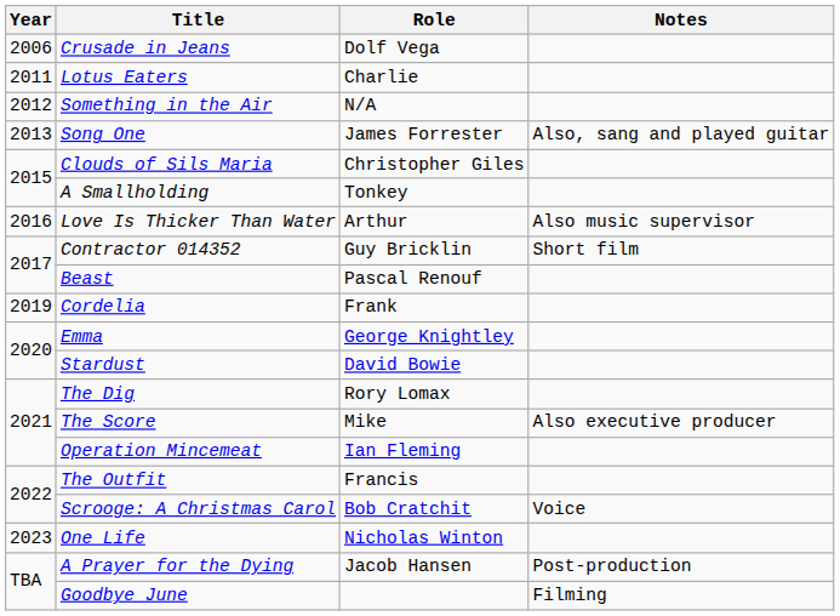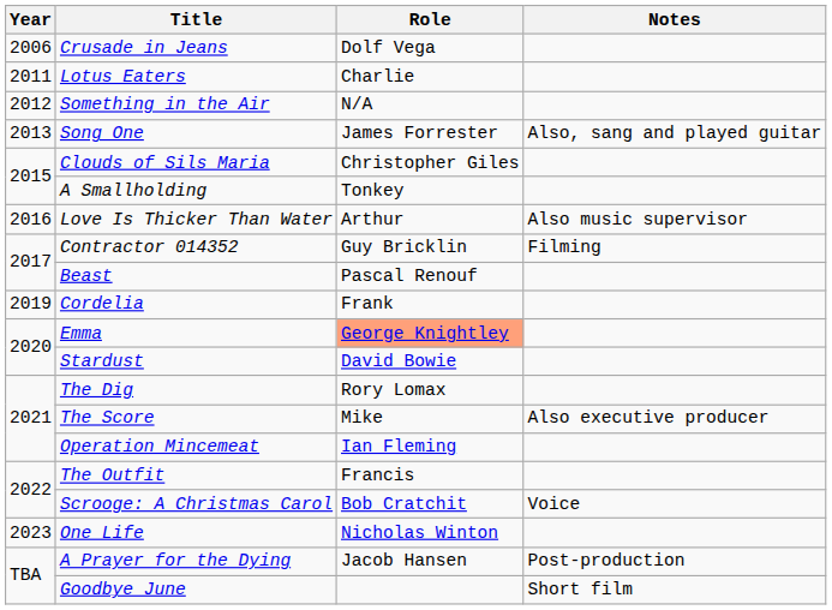 <table class="wikitable sortable">
 <tr>
 <th>Year</th>
 <th>Title</th>
 <th>Role</th>
 <th class="unsortable">Notes</th>
 </tr>
 <tr>
 <td>2006</td>
 <td><em><a href='#'>Crusade in Jeans</a></em></td>
 <td>Dolf Vega</td>
 <td></td>
 </tr>
 <tr>
 <td>2011</td>
 <td><em><a href='#'>Lotus Eaters</a></em></td>
 <td>Charlie</td>
 <td></td>
 </tr>
 <tr>
 <td>2012</td>
 <td><em><a href='#'>Something in the Air</a></em></td>
 <td>N/A</td>
 <td></td>
 </tr>
 <tr>
 <td>2013</td>
 <td><em><a href='#'>Song One</a></em></td>
 <td>James Forrester</td>
 <td>Also, sang and played guitar</td>
 </tr>
 <tr>
 <td rowspan="2">2015</td>
 <td><em><a href='#'>Clouds of Sils Maria</a></em></td>
 <td>Christopher Giles</td>
 <td></td>
 </tr>
 <tr>
 <td><em>A Smallholding</em></td>
 <td>Tonkey</td>
 <td></td>
 </tr>
 <tr>
 <td>2016</td>
 <td><em>Love Is Thicker Than Water</em></td>
 <td>Arthur</td>
 <td>Also music supervisor</td>
 </tr>
 <tr>
 <td rowspan="2">2017</td>
 <td><em>Contractor 014352</em></td>
 <td>Guy Bricklin</td>
-<td>Short film</td>
+<td>Filming</td>
 </tr>
 <tr>
 <td><em><a href='#'>Beast</a></em></td>
 <td>Pascal Renouf</td>
 <td></td>
 </tr>
 <tr>
 <td>2019</td>
 <td><em><a href='#'>Cordelia</a></em></td>
 <td>Frank</td>
 <td></td>
 </tr>
 <tr>
 <td rowspan="2">2020</td>
 <td><em><a href='#'>Emma</a></em></td>
-<td><a href='#'>George Knightley</a></td>
+<td style="background: lightsalmon;"><a href='#'>George Knightley</a></td>
 <td></td>
 </tr>
 <tr>
 <td><em><a href='#'>Stardust</a></em></td>
 <td><a href='#'>David Bowie</a></td>
 <td></td>
 </tr>
 <tr>
 <td rowspan="3">2021</td>
 <td><em><a href='#'>The Dig</a></em></td>
 <td>Rory Lomax</td>
 <td></td>
 </tr>
 <tr>
 <td><em><a href='#'>The Score</a></em></td>
 <td>Mike</td>
 <td>Also executive producer</td>
 </tr>
 <tr>
 <td><em><a href='#'>Operation Mincemeat</a></em></td>
 <td><a href='#'>Ian Fleming</a></td>
 <td></td>
 </tr>
 <tr>
 <td rowspan="2">2022</td>
 <td><em><a href='#'>The Outfit</a></em></td>
 <td>Francis</td>
 <td></td>
 </tr>
 <tr>
 <td><em><a href='#'>Scrooge: A Christmas Carol</a></em></td>
 <td><a href='#'>Bob Cratchit</a></td>
 <td>Voice</td>
 </tr>
 <tr>
 <td>2023</td>
 <td><em><a href='#'>One Life</a></em></td>
 <td><a href='#'>Nicholas Winton</a></td>
 <td></td>
 </tr>
 <tr>
 <td rowspan="2">TBA</td>
 <td><em><a href='#'>A Prayer for the Dying</a></em></td>
 <td>Jacob Hansen</td>
 <td>Post-production</td>
 </tr>
 <tr>
 <td><em><a href='#'>Goodbye June</a></em></td>
 <td></td>
-<td>Filming</td>
+<td>Short film</td>
 </tr>
 </table>
